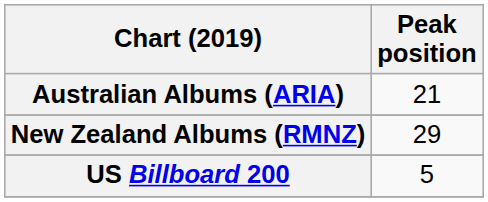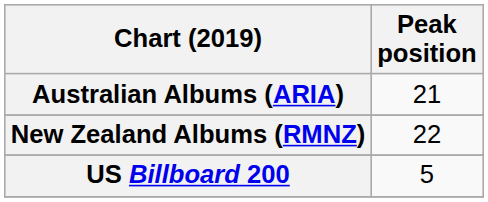 <table class="wikitable sortable plainrowheaders" style="text-align:center">
 <tr>
 <th scope="col">Chart (2019)</th>
 <th scope="col">Peak<br>position</th>
 </tr>
 <tr>
 <th scope="row">Australian Albums (<a href='#'>ARIA</a>)</th>
 <td>21</td>
 </tr>
 <tr>
 </tr>
 <tr>
 </tr>
 <tr>
 </tr>
 <tr>
 <th scope="row">New Zealand Albums (<a href='#'>RMNZ</a>)</th>
-<td>29</td>
+<td>22</td>
 </tr>
 <tr>
 </tr>
 <tr>
 </tr>
 <tr>
 <th scope="row">US <a href='#'><em>Billboard</em> 200</a></th>
 <td>5</td>
 </tr>
 <tr>
 </tr>
 </table>
